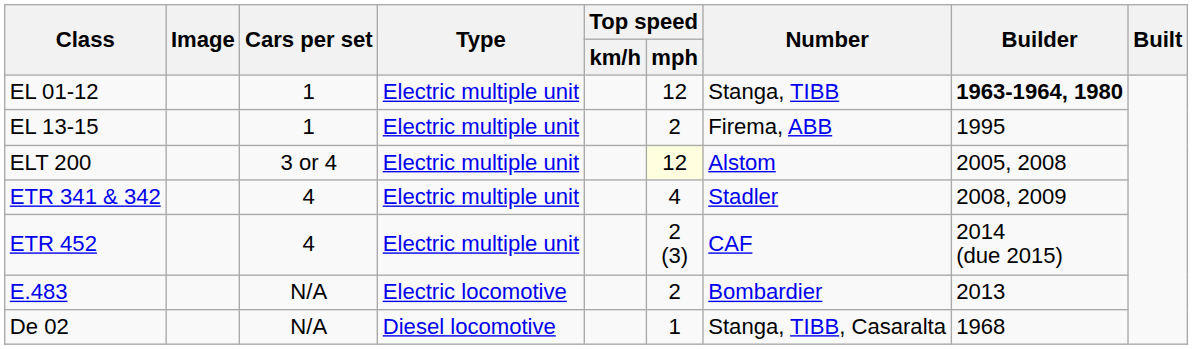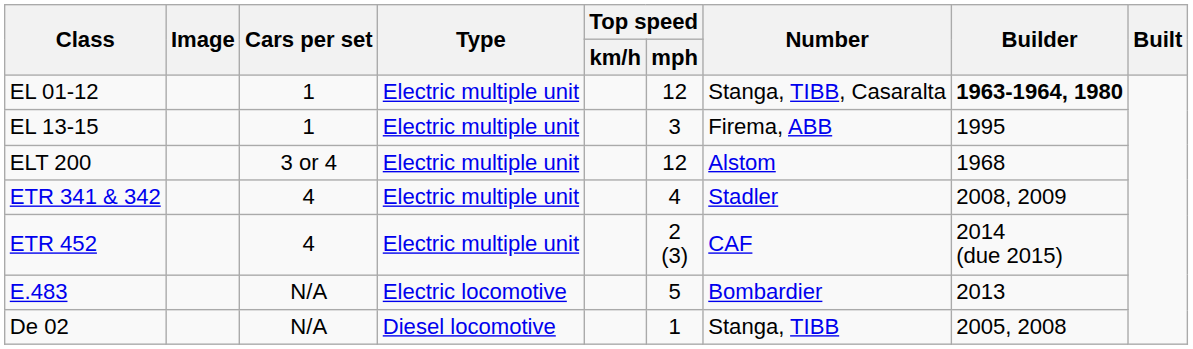 <table class="wikitable">
 <tr style="background:#f9f9f9;">
 <th rowspan="2">Class</th>
 <th rowspan="2">Image</th>
 <th rowspan="2">Cars per set</th>
 <th rowspan="2">Type</th>
 <th colspan="2">Top speed</th>
 <th rowspan="2">Number</th>
 <th rowspan="2">Builder</th>
 <th rowspan="2">Built</th>
 </tr>
 <tr style="background:#f9f9f9;">
 <th>km/h</th>
 <th>mph</th>
 </tr>
 <tr>
 <td>EL 01-12</td>
 <td></td>
 <td align=center>1</td>
 <td><a href='#'>Electric multiple unit</a></td>
 <td></td>
 <td align=center>12</td>
-<td>Stanga, <a href='#'>TIBB</a></td>
+<td>Stanga, <a href='#'>TIBB</a>, Casaralta</td>
 <td><strong>1963-1964, 1980</strong></td>
 </tr>
 <tr>
 <td>EL 13-15</td>
 <td></td>
 <td align=center>1</td>
 <td><a href='#'>Electric multiple unit</a></td>
 <td></td>
-<td align=center>2</td>
+<td align=center>3</td>
 <td>Firema, <a href='#'>ABB</a></td>
 <td>1995</td>
 </tr>
 <tr>
 <td>ELT 200</td>
 <td></td>
 <td align=center>3 or 4</td>
 <td><a href='#'>Electric multiple unit</a></td>
 <td></td>
-<td align=center style="background: lightyellow;">12</td>
+<td align=center>12</td>
 <td><a href='#'>Alstom</a></td>
-<td>2005, 2008</td>
+<td>1968</td>
 </tr>
 <tr>
 <td><a href='#'>ETR 341 & 342</a></td>
 <td></td>
 <td align=center>4</td>
 <td><a href='#'>Electric multiple unit</a></td>
 <td></td>
 <td align=center>4</td>
 <td><a href='#'>Stadler</a></td>
 <td>2008, 2009</td>
 </tr>
 <tr>
 <td><a href='#'>ETR 452</a></td>
 <td></td>
 <td align=center>4</td>
 <td><a href='#'>Electric multiple unit</a></td>
 <td></td>
 <td align=center>2<br>(3)</td>
 <td><a href='#'>CAF</a></td>
 <td>2014<br>(due 2015)</td>
 </tr>
 <tr>
 <td><a href='#'>E.483</a></td>
 <td></td>
 <td align=center>N/A</td>
 <td><a href='#'>Electric locomotive</a></td>
 <td></td>
-<td align=center>2</td>
+<td align=center>5</td>
 <td><a href='#'>Bombardier</a></td>
 <td>2013</td>
 </tr>
 <tr>
 <td>De 02</td>
 <td></td>
 <td align=center>N/A</td>
 <td><a href='#'>Diesel locomotive</a></td>
 <td></td>
 <td align=center>1</td>
-<td>Stanga, <a href='#'>TIBB</a>, Casaralta</td>
-<td>1968</td>
+<td>Stanga, <a href='#'>TIBB</a></td>
+<td>2005, 2008</td>
 </tr>
 </table>
